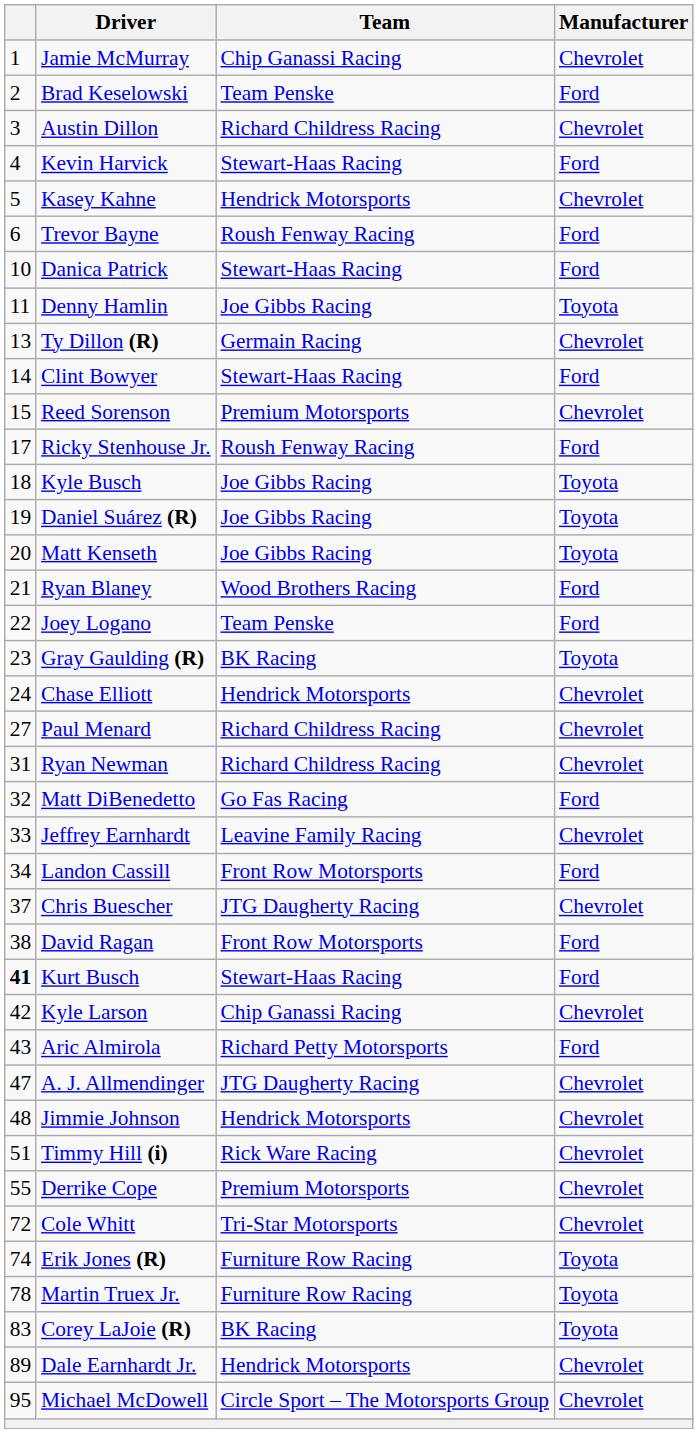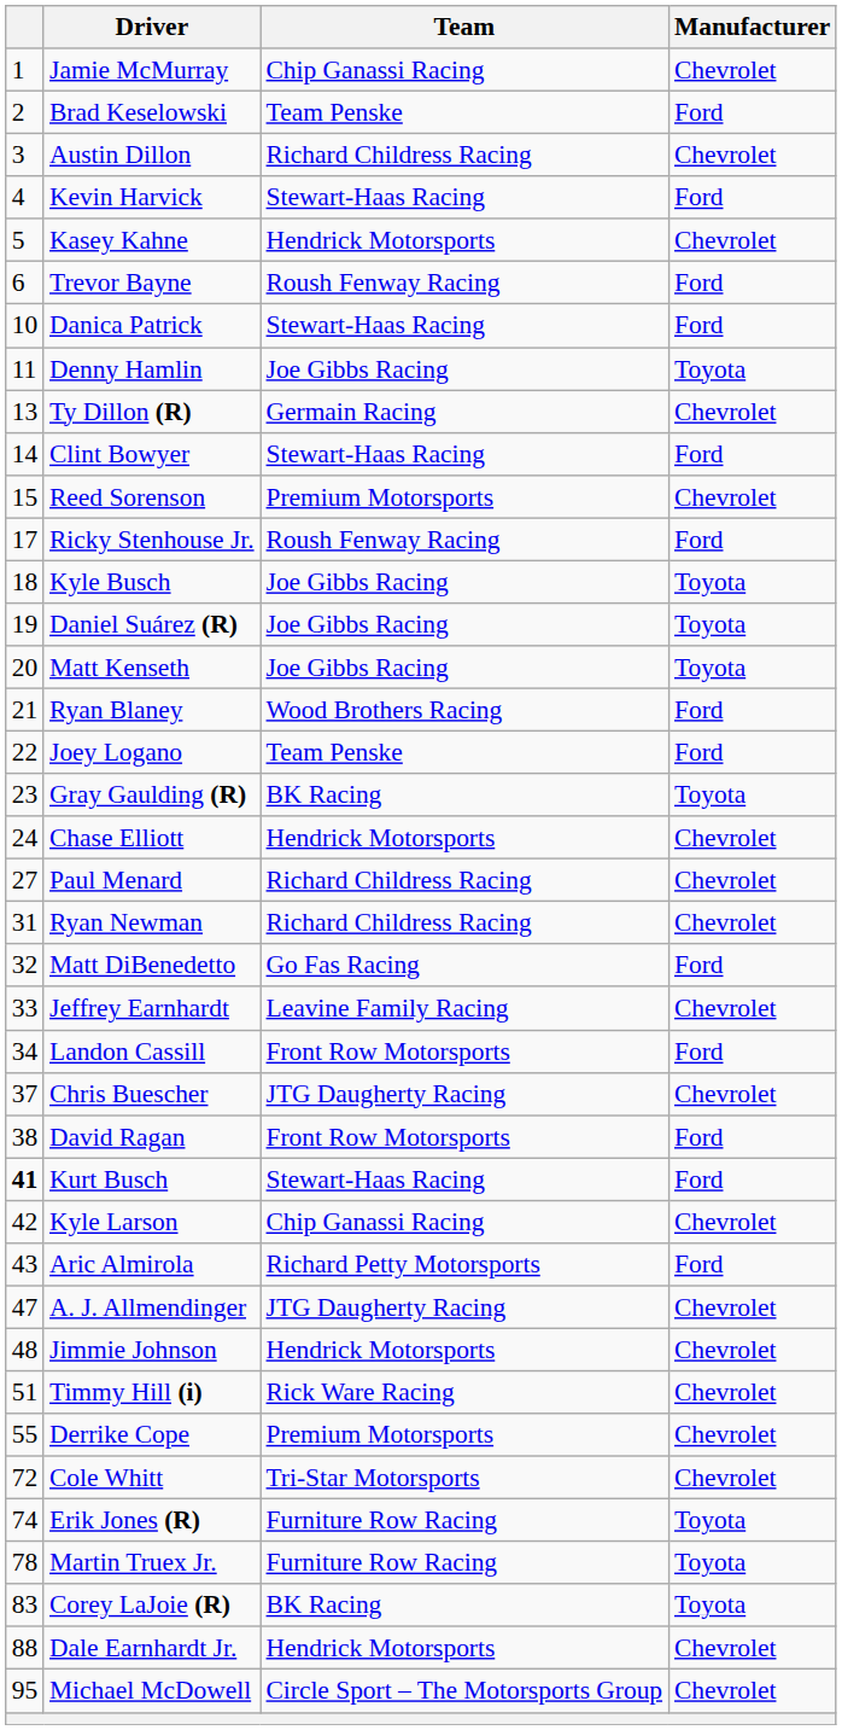 <table class="wikitable" style="font-size:95%">
 <tr>
 <th></th>
 <th>Driver</th>
 <th>Team</th>
 <th>Manufacturer</th>
 </tr>
 <tr>
 <td>1</td>
 <td><a href='#'>Jamie McMurray</a></td>
 <td><a href='#'>Chip Ganassi Racing</a></td>
 <td><a href='#'>Chevrolet</a></td>
 </tr>
 <tr>
 <td>2</td>
 <td><a href='#'>Brad Keselowski</a></td>
 <td><a href='#'>Team Penske</a></td>
 <td><a href='#'>Ford</a></td>
 </tr>
 <tr>
 <td>3</td>
 <td><a href='#'>Austin Dillon</a></td>
 <td><a href='#'>Richard Childress Racing</a></td>
 <td><a href='#'>Chevrolet</a></td>
 </tr>
 <tr>
 <td>4</td>
 <td><a href='#'>Kevin Harvick</a></td>
 <td><a href='#'>Stewart-Haas Racing</a></td>
 <td><a href='#'>Ford</a></td>
 </tr>
 <tr>
 <td>5</td>
 <td><a href='#'>Kasey Kahne</a></td>
 <td><a href='#'>Hendrick Motorsports</a></td>
 <td><a href='#'>Chevrolet</a></td>
 </tr>
 <tr>
 <td>6</td>
 <td><a href='#'>Trevor Bayne</a></td>
 <td><a href='#'>Roush Fenway Racing</a></td>
 <td><a href='#'>Ford</a></td>
 </tr>
 <tr>
 <td>10</td>
 <td><a href='#'>Danica Patrick</a></td>
 <td><a href='#'>Stewart-Haas Racing</a></td>
 <td><a href='#'>Ford</a></td>
 </tr>
 <tr>
 <td>11</td>
 <td><a href='#'>Denny Hamlin</a></td>
 <td><a href='#'>Joe Gibbs Racing</a></td>
 <td><a href='#'>Toyota</a></td>
 </tr>
 <tr>
 <td>13</td>
 <td><a href='#'>Ty Dillon</a> <strong>(R)</strong></td>
 <td><a href='#'>Germain Racing</a></td>
 <td><a href='#'>Chevrolet</a></td>
 </tr>
 <tr>
 <td>14</td>
 <td><a href='#'>Clint Bowyer</a></td>
 <td><a href='#'>Stewart-Haas Racing</a></td>
 <td><a href='#'>Ford</a></td>
 </tr>
 <tr>
 <td>15</td>
 <td><a href='#'>Reed Sorenson</a></td>
 <td><a href='#'>Premium Motorsports</a></td>
 <td><a href='#'>Chevrolet</a></td>
 </tr>
 <tr>
 <td>17</td>
 <td><a href='#'>Ricky Stenhouse Jr.</a></td>
 <td><a href='#'>Roush Fenway Racing</a></td>
 <td><a href='#'>Ford</a></td>
 </tr>
 <tr>
 <td>18</td>
 <td><a href='#'>Kyle Busch</a></td>
 <td><a href='#'>Joe Gibbs Racing</a></td>
 <td><a href='#'>Toyota</a></td>
 </tr>
 <tr>
 <td>19</td>
 <td><a href='#'>Daniel Suárez</a> <strong>(R)</strong></td>
 <td><a href='#'>Joe Gibbs Racing</a></td>
 <td><a href='#'>Toyota</a></td>
 </tr>
 <tr>
 <td>20</td>
 <td><a href='#'>Matt Kenseth</a></td>
 <td><a href='#'>Joe Gibbs Racing</a></td>
 <td><a href='#'>Toyota</a></td>
 </tr>
 <tr>
 <td>21</td>
 <td><a href='#'>Ryan Blaney</a></td>
 <td><a href='#'>Wood Brothers Racing</a></td>
 <td><a href='#'>Ford</a></td>
 </tr>
 <tr>
 <td>22</td>
 <td><a href='#'>Joey Logano</a></td>
 <td><a href='#'>Team Penske</a></td>
 <td><a href='#'>Ford</a></td>
 </tr>
 <tr>
 <td>23</td>
 <td><a href='#'>Gray Gaulding</a> <strong>(R)</strong></td>
 <td><a href='#'>BK Racing</a></td>
 <td><a href='#'>Toyota</a></td>
 </tr>
 <tr>
 <td>24</td>
 <td><a href='#'>Chase Elliott</a></td>
 <td><a href='#'>Hendrick Motorsports</a></td>
 <td><a href='#'>Chevrolet</a></td>
 </tr>
 <tr>
 <td>27</td>
 <td><a href='#'>Paul Menard</a></td>
 <td><a href='#'>Richard Childress Racing</a></td>
 <td><a href='#'>Chevrolet</a></td>
 </tr>
 <tr>
 <td>31</td>
 <td><a href='#'>Ryan Newman</a></td>
 <td><a href='#'>Richard Childress Racing</a></td>
 <td><a href='#'>Chevrolet</a></td>
 </tr>
 <tr>
 <td>32</td>
 <td><a href='#'>Matt DiBenedetto</a></td>
 <td><a href='#'>Go Fas Racing</a></td>
 <td><a href='#'>Ford</a></td>
 </tr>
 <tr>
 <td>33</td>
 <td><a href='#'>Jeffrey Earnhardt</a></td>
 <td><a href='#'>Leavine Family Racing</a></td>
 <td><a href='#'>Chevrolet</a></td>
 </tr>
 <tr>
 <td>34</td>
 <td><a href='#'>Landon Cassill</a></td>
 <td><a href='#'>Front Row Motorsports</a></td>
 <td><a href='#'>Ford</a></td>
 </tr>
 <tr>
 <td>37</td>
 <td><a href='#'>Chris Buescher</a></td>
 <td><a href='#'>JTG Daugherty Racing</a></td>
 <td><a href='#'>Chevrolet</a></td>
 </tr>
 <tr>
 <td>38</td>
 <td><a href='#'>David Ragan</a></td>
 <td><a href='#'>Front Row Motorsports</a></td>
 <td><a href='#'>Ford</a></td>
 </tr>
 <tr>
 <td><strong>41</strong></td>
 <td><a href='#'>Kurt Busch</a></td>
 <td><a href='#'>Stewart-Haas Racing</a></td>
 <td><a href='#'>Ford</a></td>
 </tr>
 <tr>
 <td>42</td>
 <td><a href='#'>Kyle Larson</a></td>
 <td><a href='#'>Chip Ganassi Racing</a></td>
 <td><a href='#'>Chevrolet</a></td>
 </tr>
 <tr>
 <td>43</td>
 <td><a href='#'>Aric Almirola</a></td>
 <td><a href='#'>Richard Petty Motorsports</a></td>
 <td><a href='#'>Ford</a></td>
 </tr>
 <tr>
 <td>47</td>
 <td><a href='#'>A. J. Allmendinger</a></td>
 <td><a href='#'>JTG Daugherty Racing</a></td>
 <td><a href='#'>Chevrolet</a></td>
 </tr>
 <tr>
 <td>48</td>
 <td><a href='#'>Jimmie Johnson</a></td>
 <td><a href='#'>Hendrick Motorsports</a></td>
 <td><a href='#'>Chevrolet</a></td>
 </tr>
 <tr>
 <td>51</td>
 <td><a href='#'>Timmy Hill</a> <strong>(i)</strong></td>
 <td><a href='#'>Rick Ware Racing</a></td>
 <td><a href='#'>Chevrolet</a></td>
 </tr>
 <tr>
 <td>55</td>
 <td><a href='#'>Derrike Cope</a></td>
 <td><a href='#'>Premium Motorsports</a></td>
 <td><a href='#'>Chevrolet</a></td>
 </tr>
 <tr>
 <td>72</td>
 <td><a href='#'>Cole Whitt</a></td>
 <td><a href='#'>Tri-Star Motorsports</a></td>
 <td><a href='#'>Chevrolet</a></td>
 </tr>
 <tr>
 <td>74</td>
 <td><a href='#'>Erik Jones</a> <strong>(R)</strong></td>
 <td><a href='#'>Furniture Row Racing</a></td>
 <td><a href='#'>Toyota</a></td>
 </tr>
 <tr>
 <td>78</td>
 <td><a href='#'>Martin Truex Jr.</a></td>
 <td><a href='#'>Furniture Row Racing</a></td>
 <td><a href='#'>Toyota</a></td>
 </tr>
 <tr>
 <td>83</td>
 <td><a href='#'>Corey LaJoie</a> <strong>(R)</strong></td>
 <td><a href='#'>BK Racing</a></td>
 <td><a href='#'>Toyota</a></td>
 </tr>
 <tr>
-<td>89</td>
+<td>88</td>
 <td><a href='#'>Dale Earnhardt Jr.</a></td>
 <td><a href='#'>Hendrick Motorsports</a></td>
 <td><a href='#'>Chevrolet</a></td>
 </tr>
 <tr>
 <td>95</td>
 <td><a href='#'>Michael McDowell</a></td>
 <td><a href='#'>Circle Sport – The Motorsports Group</a></td>
 <td><a href='#'>Chevrolet</a></td>
 </tr>
 <tr>
 <th colspan="4"></th>
 </tr>
 </table>
